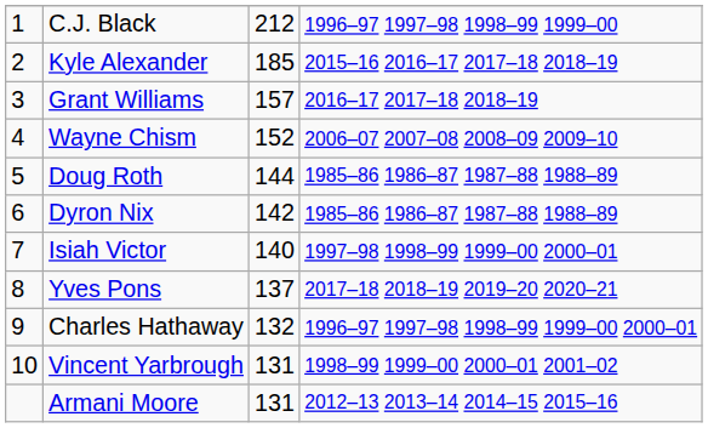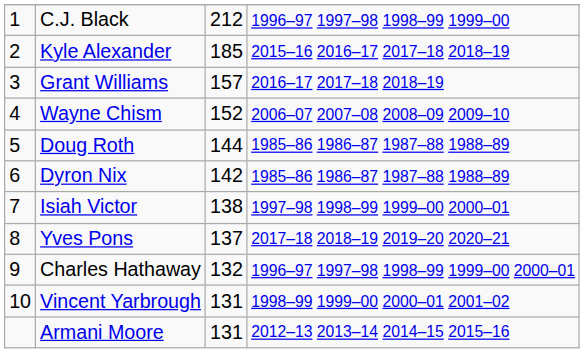 <table class="wikitable">
 <tr>
 </tr>
 <tr>
 <td>1</td>
 <td>C.J. Black</td>
 <td>212</td>
 <td style="font-size:80%;"><a href='#'>1996–97</a> <a href='#'>1997–98</a> <a href='#'>1998–99</a> <a href='#'>1999–00</a></td>
 </tr>
 <tr>
 <td>2</td>
 <td><a href='#'>Kyle Alexander</a></td>
 <td>185</td>
 <td style="font-size:80%;"><a href='#'>2015–16</a> <a href='#'>2016–17</a> <a href='#'>2017–18</a> <a href='#'>2018–19</a></td>
 </tr>
 <tr>
 <td>3</td>
 <td><a href='#'>Grant Williams</a></td>
 <td>157</td>
 <td style="font-size:80%;"><a href='#'>2016–17</a> <a href='#'>2017–18</a> <a href='#'>2018–19</a></td>
 </tr>
 <tr>
 <td>4</td>
 <td><a href='#'>Wayne Chism</a></td>
 <td>152</td>
 <td style="font-size:80%;"><a href='#'>2006–07</a> <a href='#'>2007–08</a> <a href='#'>2008–09</a> <a href='#'>2009–10</a></td>
 </tr>
 <tr>
 <td>5</td>
 <td><a href='#'>Doug Roth</a></td>
 <td>144</td>
 <td style="font-size:80%;"><a href='#'>1985–86</a> <a href='#'>1986–87</a> <a href='#'>1987–88</a> <a href='#'>1988–89</a></td>
 </tr>
 <tr>
 <td>6</td>
 <td><a href='#'>Dyron Nix</a></td>
 <td>142</td>
 <td style="font-size:80%;"><a href='#'>1985–86</a> <a href='#'>1986–87</a> <a href='#'>1987–88</a> <a href='#'>1988–89</a></td>
 </tr>
 <tr>
 <td>7</td>
 <td><a href='#'>Isiah Victor</a></td>
-<td>140</td>
+<td>138</td>
 <td style="font-size:80%;"><a href='#'>1997–98</a> <a href='#'>1998–99</a> <a href='#'>1999–00</a> <a href='#'>2000–01</a></td>
 </tr>
 <tr>
 <td>8</td>
 <td><a href='#'>Yves Pons</a></td>
 <td>137</td>
 <td style="font-size:80%;"><a href='#'>2017–18</a> <a href='#'>2018–19</a> <a href='#'>2019–20</a> <a href='#'>2020–21</a></td>
 </tr>
 <tr>
 <td>9</td>
 <td>Charles Hathaway</td>
 <td>132</td>
 <td style="font-size:80%;"><a href='#'>1996–97</a> <a href='#'>1997–98</a> <a href='#'>1998–99</a> <a href='#'>1999–00</a> <a href='#'>2000–01</a></td>
 </tr>
 <tr>
 <td>10</td>
 <td><a href='#'>Vincent Yarbrough</a></td>
 <td>131</td>
 <td style="font-size:80%;"><a href='#'>1998–99</a> <a href='#'>1999–00</a> <a href='#'>2000–01</a> <a href='#'>2001–02</a></td>
 </tr>
 <tr>
 <td></td>
 <td><a href='#'>Armani Moore</a></td>
 <td>131</td>
 <td style="font-size:80%;"><a href='#'>2012–13</a> <a href='#'>2013–14</a> <a href='#'>2014–15</a> <a href='#'>2015–16</a></td>
 </tr>
 </table>
